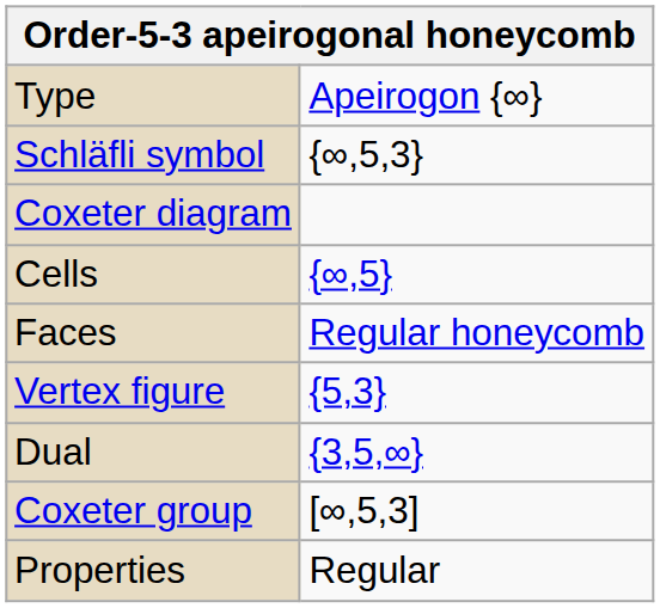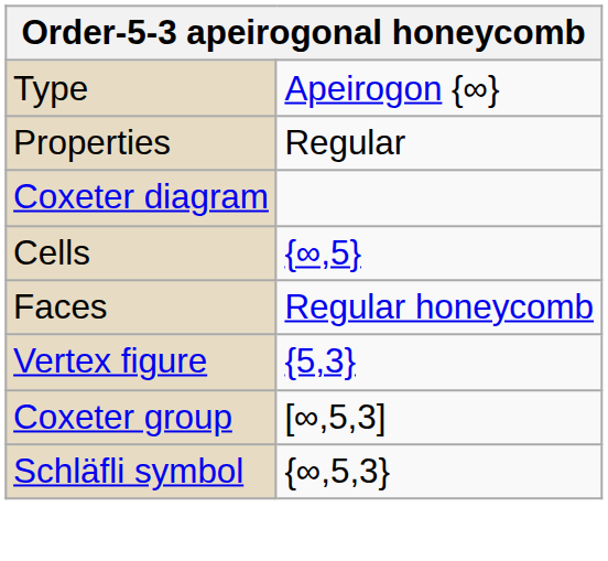 <table class="wikitable" align="right" style="margin-left:10px">
 <tr>
 <th bgcolor=#e7dcc3 colspan=2>Order-5-3 apeirogonal honeycomb</th>
 </tr>
 <tr>
 <td bgcolor=#e7dcc3>Type</td>
 <td><a href='#'>Apeirogon</a> {∞}</td>
 </tr>
 <tr>
-<td bgcolor=#e7dcc3><a href='#'>Schläfli symbol</a></td>
-<td>{∞,5,3}</td>
+<td bgcolor=#e7dcc3>Properties</td>
+<td>Regular</td>
 </tr>
 <tr>
 <td bgcolor=#e7dcc3><a href='#'>Coxeter diagram</a></td>
 <td></td>
 </tr>
 <tr>
 <td bgcolor=#e7dcc3>Cells</td>
 <td><a href='#'>{∞,5}</a> </td>
 </tr>
 <tr>
 <td bgcolor=#e7dcc3>Faces</td>
 <td><a href='#'>Regular honeycomb</a></td>
 </tr>
 <tr>
 <td bgcolor=#e7dcc3><a href='#'>Vertex figure</a></td>
 <td><a href='#'>{5,3}</a></td>
 </tr>
 <tr>
-<td bgcolor=#e7dcc3>Dual</td>
-<td><a href='#'>{3,5,∞}</a></td>
-</tr>
-<tr>
 <td bgcolor=#e7dcc3><a href='#'>Coxeter group</a></td>
 <td>[∞,5,3]</td>
 </tr>
 <tr>
-<td bgcolor=#e7dcc3>Properties</td>
-<td>Regular</td>
+<td bgcolor=#e7dcc3><a href='#'>Schläfli symbol</a></td>
+<td>{∞,5,3}</td>
 </tr>
 </table>
